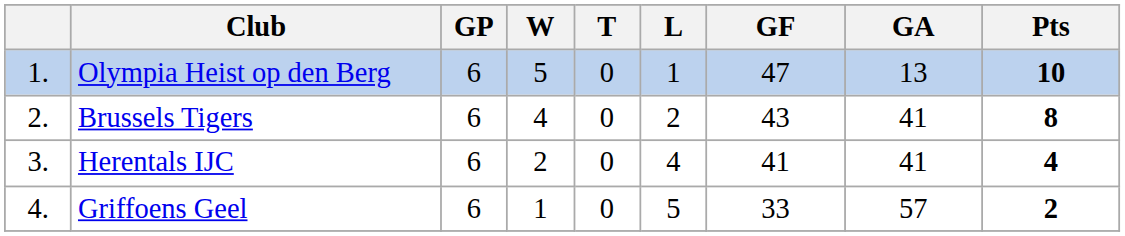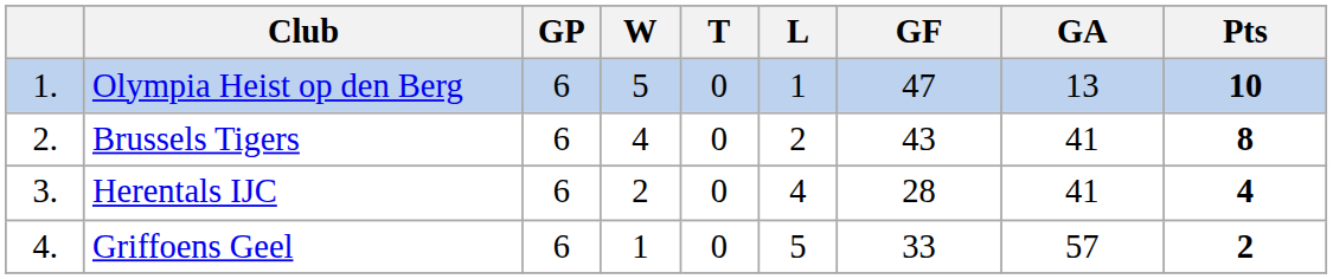 <table class="wikitable">
 <tr>
 <th width="30"></th>
 <th width="200">Club</th>
 <th width="30">GP</th>
 <th width="30">W</th>
 <th width="30">T</th>
 <th width="30">L</th>
 <th width="70">GF</th>
 <th width="70">GA</th>
 <th width="70">Pts</th>
 </tr>
 <tr bgcolor="#BCD2EE" align="center">
 <td>1.</td>
 <td align="left"><a href='#'>Olympia Heist op den Berg</a></td>
 <td>6</td>
 <td>5</td>
 <td>0</td>
 <td>1</td>
 <td>47</td>
 <td>13</td>
 <td><strong>10</strong></td>
 </tr>
 <tr bgcolor="#FFFFFF" align="center">
 <td>2.</td>
 <td align="left"><a href='#'>Brussels Tigers</a></td>
 <td>6</td>
 <td>4</td>
 <td>0</td>
 <td>2</td>
 <td>43</td>
 <td>41</td>
 <td><strong>8</strong></td>
 </tr>
 <tr bgcolor="#FFFFFF" align="center">
 <td>3.</td>
 <td align="left"><a href='#'>Herentals IJC</a></td>
 <td>6</td>
 <td>2</td>
 <td>0</td>
 <td>4</td>
-<td>41</td>
+<td>28</td>
 <td>41</td>
 <td><strong>4</strong></td>
 </tr>
 <tr bgcolor="#FFFFFF" align="center">
 <td>4.</td>
 <td align="left"><a href='#'>Griffoens Geel</a></td>
 <td>6</td>
 <td>1</td>
 <td>0</td>
 <td>5</td>
 <td>33</td>
 <td>57</td>
 <td><strong>2</strong></td>
 </tr>
 </table>
